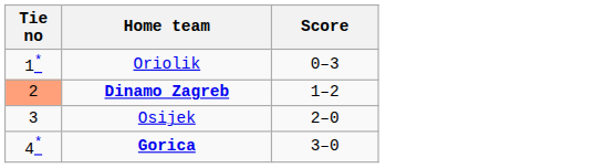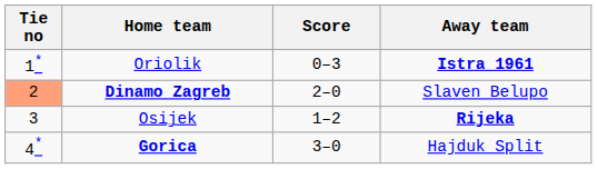 <table class="wikitable" style="text-align: center">
 <tr>
 <th width=40>Tie no</th>
 <th width=165>Home team</th>
 <th width=80>Score</th>
+<th width=165>Away team</th>
 </tr>
 <tr>
 <td>1<a href='#'><sup>*</sup></a></td>
 <td><a href='#'>Oriolik</a></td>
 <td>0–3</td>
+<td><strong><a href='#'>Istra 1961</a></strong></td>
 </tr>
 <tr>
 <td style="background: lightsalmon;">2</td>
 <td><strong><a href='#'>Dinamo Zagreb</a></strong></td>
-<td>1–2</td>
+<td>2–0</td>
+<td><a href='#'>Slaven Belupo</a></td>
 </tr>
 <tr>
 <td>3</td>
 <td><a href='#'>Osijek</a></td>
-<td>2–0</td>
+<td>1–2</td>
+<td><strong><a href='#'>Rijeka</a></strong></td>
 </tr>
 <tr>
 <td>4<a href='#'><sup>*</sup></a></td>
 <td><a href='#'><strong>Gorica</strong></a></td>
 <td>3–0</td>
+<td><a href='#'>Hajduk Split</a></td>
 </tr>
 </table>
